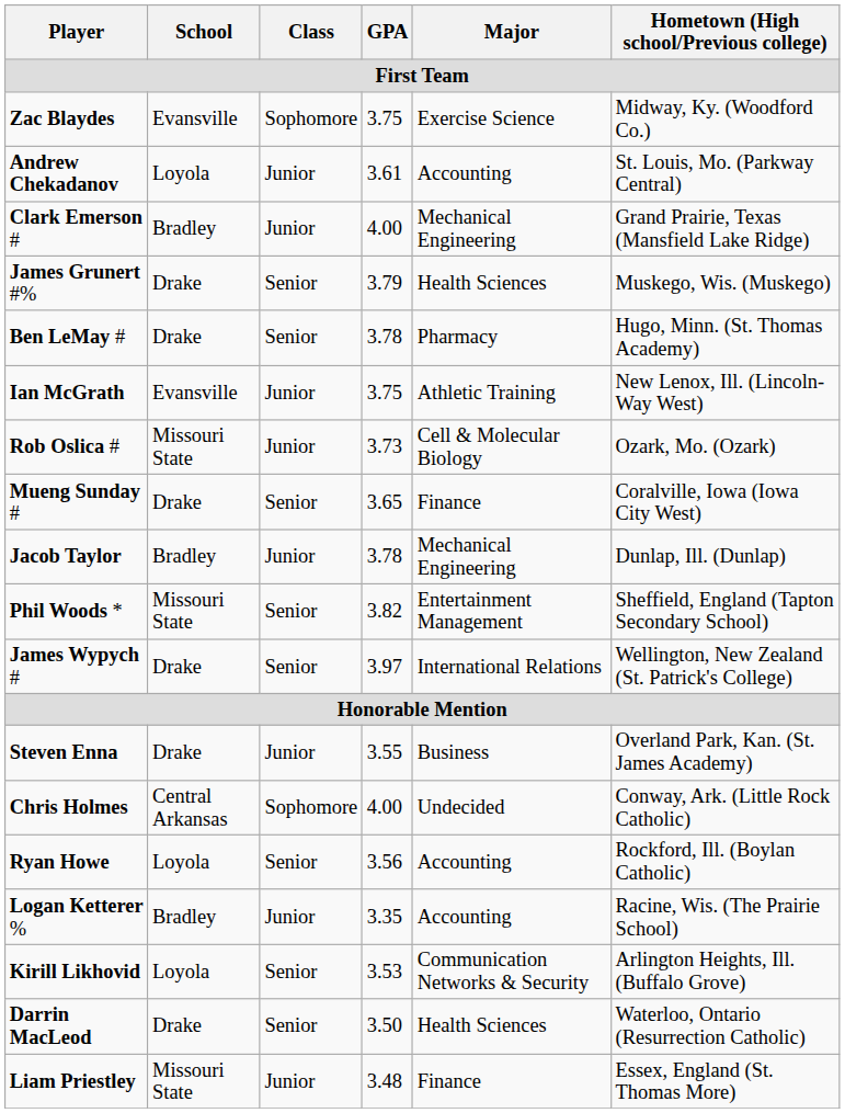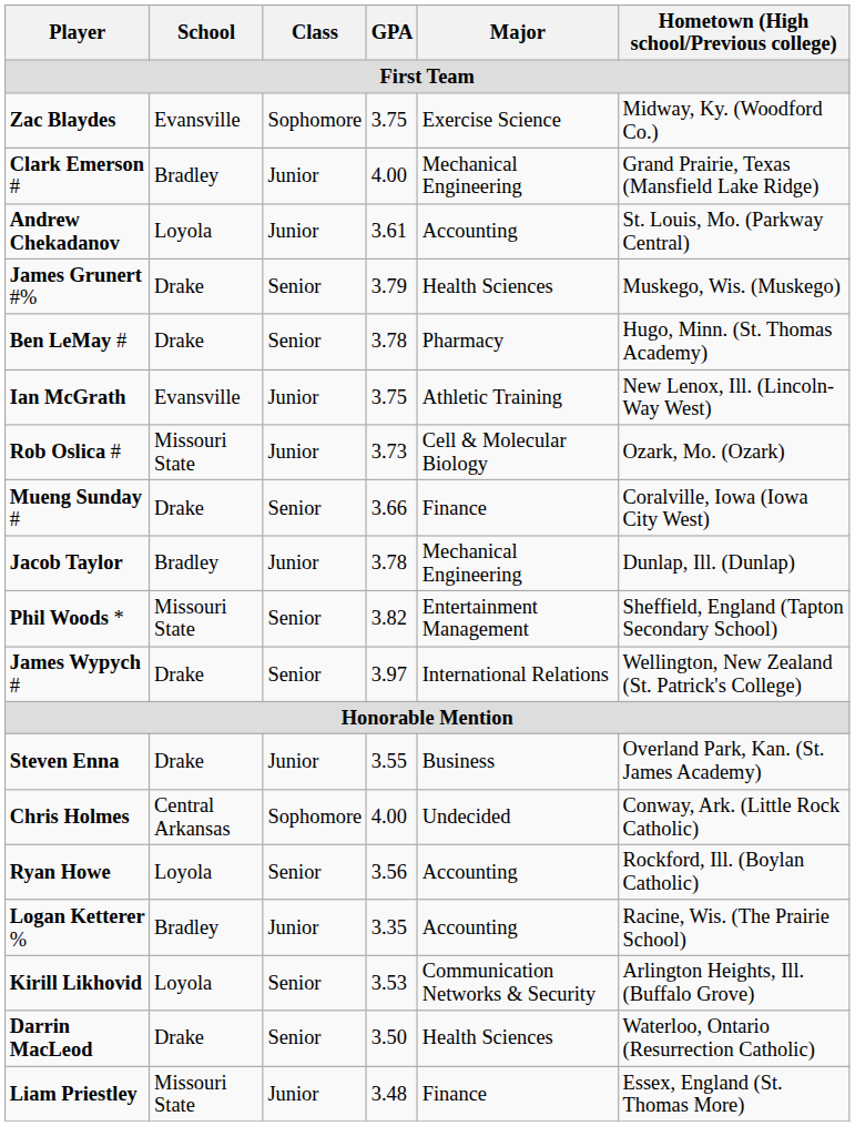 <table class="wikitable sortable" style="text-align: left; width:75%">
 <tr>
 <th>Player</th>
 <th>School</th>
 <th>Class</th>
 <th>GPA</th>
 <th>Major</th>
 <th>Hometown (High school/Previous college)</th>
 </tr>
 <tr>
 <td colspan="6" style="text-align:center; background:#ddd;"><strong>First Team</strong></td>
 </tr>
 <tr>
 <td><strong>Zac Blaydes</strong></td>
 <td>Evansville</td>
 <td>Sophomore</td>
 <td>3.75</td>
 <td>Exercise Science</td>
 <td>Midway, Ky. (Woodford Co.)</td>
 </tr>
 <tr>
+<td><strong>Clark Emerson</strong> #</td>
+<td>Bradley</td>
+<td>Junior</td>
+<td>4.00</td>
+<td>Mechanical Engineering</td>
+<td>Grand Prairie, Texas (Mansfield Lake Ridge)</td>
+</tr>
+<tr>
 <td><strong>Andrew Chekadanov</strong></td>
 <td>Loyola</td>
 <td>Junior</td>
 <td>3.61</td>
 <td>Accounting</td>
 <td>St. Louis, Mo. (Parkway Central)</td>
-</tr>
-<tr>
-<td><strong>Clark Emerson</strong> #</td>
-<td>Bradley</td>
-<td>Junior</td>
-<td>4.00</td>
-<td>Mechanical Engineering</td>
-<td>Grand Prairie, Texas (Mansfield Lake Ridge)</td>
 </tr>
 <tr>
 <td><strong>James Grunert</strong> #%</td>
 <td>Drake</td>
 <td>Senior</td>
 <td>3.79</td>
 <td>Health Sciences</td>
 <td>Muskego, Wis. (Muskego)</td>
 </tr>
 <tr>
 <td><strong>Ben LeMay</strong> #</td>
 <td>Drake</td>
 <td>Senior</td>
 <td>3.78</td>
 <td>Pharmacy</td>
 <td>Hugo, Minn. (St. Thomas Academy)</td>
 </tr>
 <tr>
 <td><strong>Ian McGrath </strong></td>
 <td>Evansville</td>
 <td>Junior</td>
 <td>3.75</td>
 <td>Athletic Training</td>
 <td>New Lenox, Ill. (Lincoln-Way West)</td>
 </tr>
 <tr>
 <td><strong>Rob Oslica</strong> #</td>
 <td>Missouri State</td>
 <td>Junior</td>
 <td>3.73</td>
 <td>Cell & Molecular Biology</td>
 <td>Ozark, Mo. (Ozark)</td>
 </tr>
 <tr>
 <td><strong>Mueng Sunday</strong> #</td>
 <td>Drake</td>
 <td>Senior</td>
-<td>3.65</td>
+<td>3.66</td>
 <td>Finance</td>
 <td>Coralville, Iowa (Iowa City West)</td>
 </tr>
 <tr>
 <td><strong>Jacob Taylor</strong></td>
 <td>Bradley</td>
 <td>Junior</td>
 <td>3.78</td>
 <td>Mechanical Engineering</td>
 <td>Dunlap, Ill. (Dunlap)</td>
 </tr>
 <tr>
 <td><strong>Phil Woods</strong> *</td>
 <td>Missouri State</td>
 <td>Senior</td>
 <td>3.82</td>
 <td>Entertainment Management</td>
 <td>Sheffield, England (Tapton Secondary School)</td>
 </tr>
 <tr>
 <td><strong>James Wypych</strong> #</td>
 <td>Drake</td>
 <td>Senior</td>
 <td>3.97</td>
 <td>International Relations</td>
 <td>Wellington, New Zealand (St. Patrick's College)</td>
 </tr>
 <tr>
 <td colspan="6" style="text-align:center; background:#ddd;"><strong>Honorable Mention</strong></td>
 </tr>
 <tr>
 <td><strong>Steven Enna </strong></td>
 <td>Drake</td>
 <td>Junior</td>
 <td>3.55</td>
 <td>Business</td>
 <td>Overland Park, Kan. (St. James Academy)</td>
 </tr>
 <tr>
 <td><strong>Chris Holmes</strong></td>
 <td>Central Arkansas</td>
 <td>Sophomore</td>
 <td>4.00</td>
 <td>Undecided</td>
 <td>Conway, Ark. (Little Rock Catholic)</td>
 </tr>
 <tr>
 <td><strong>Ryan Howe  </strong></td>
 <td>Loyola</td>
 <td>Senior</td>
 <td>3.56</td>
 <td>Accounting</td>
 <td>Rockford, Ill. (Boylan Catholic)</td>
 </tr>
 <tr>
 <td><strong>Logan Ketterer</strong> %</td>
 <td>Bradley</td>
 <td>Junior</td>
 <td>3.35</td>
 <td>Accounting</td>
 <td>Racine, Wis. (The Prairie School)</td>
 </tr>
 <tr>
 <td><strong>Kirill Likhovid</strong></td>
 <td>Loyola</td>
 <td>Senior</td>
 <td>3.53</td>
 <td>Communication Networks & Security</td>
 <td>Arlington Heights, Ill. (Buffalo Grove)</td>
 </tr>
 <tr>
 <td><strong>Darrin MacLeod   </strong></td>
 <td>Drake</td>
 <td>Senior</td>
 <td>3.50</td>
 <td>Health Sciences</td>
 <td>Waterloo, Ontario (Resurrection Catholic)</td>
 </tr>
 <tr>
 <td><strong>Liam Priestley</strong></td>
 <td>Missouri State</td>
 <td>Junior</td>
 <td>3.48</td>
 <td>Finance</td>
 <td>Essex, England (St. Thomas More)</td>
 </tr>
 </table>
